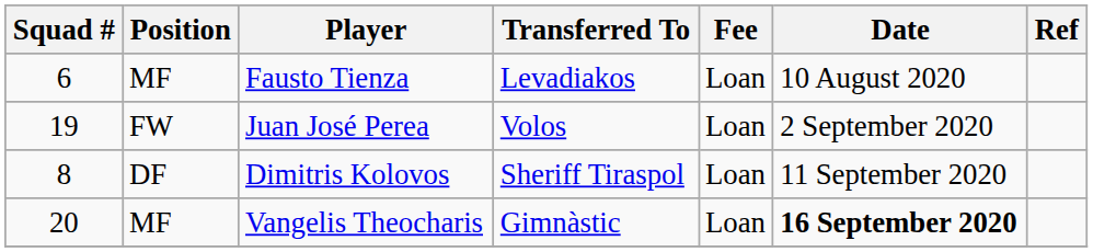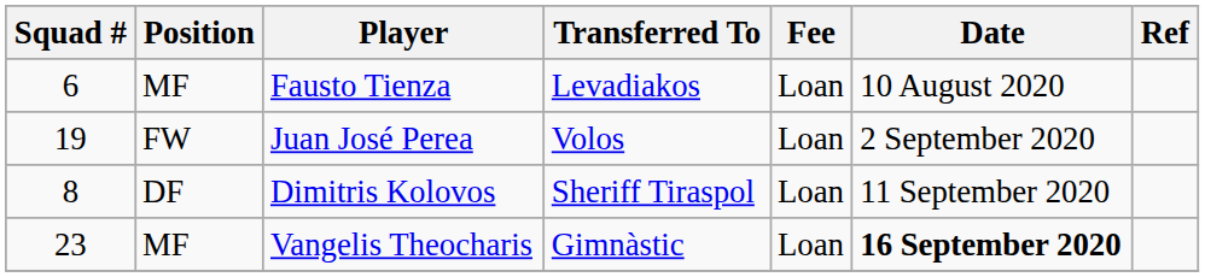 <table class="wikitable sortable" style="width:90%; text-align:center; font-size:95%; text-align:left;">
 <tr>
 <th><strong>Squad #</strong></th>
 <th><strong>Position</strong></th>
 <th><strong>Player</strong></th>
 <th><strong>Transferred To</strong></th>
 <th><strong>Fee</strong></th>
 <th><strong>Date</strong></th>
 <th><strong>Ref</strong></th>
 </tr>
 <tr>
 <td align="center">6</td>
 <td>MF</td>
 <td> <a href='#'>Fausto Tienza</a></td>
 <td> <a href='#'>Levadiakos</a></td>
 <td>Loan</td>
 <td>10 August 2020</td>
 <td></td>
 </tr>
 <tr>
 <td align="center">19</td>
 <td>FW</td>
 <td> <a href='#'>Juan José Perea</a></td>
 <td> <a href='#'>Volos</a></td>
 <td>Loan</td>
 <td>2 September 2020</td>
 <td></td>
 </tr>
 <tr>
 <td align="center">8</td>
 <td>DF</td>
 <td> <a href='#'>Dimitris Kolovos</a></td>
 <td> <a href='#'>Sheriff Tiraspol</a></td>
 <td>Loan</td>
 <td>11 September 2020</td>
 <td></td>
 </tr>
 <tr>
-<td align="center">20</td>
+<td align="center">23</td>
 <td>MF</td>
 <td> <a href='#'>Vangelis Theocharis</a></td>
 <td> <a href='#'>Gimnàstic</a></td>
 <td>Loan</td>
 <td><strong>16 September 2020</strong></td>
 <td></td>
 </tr>
 <tr>
 </tr>
 </table>
